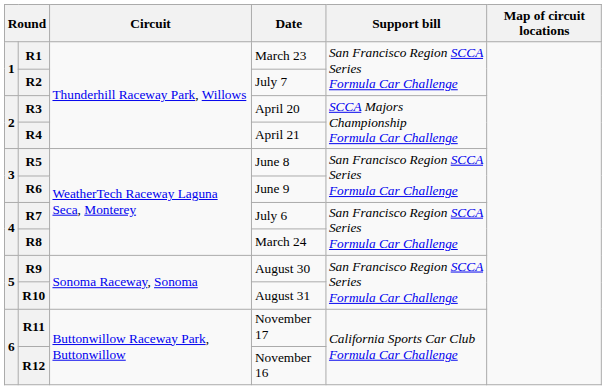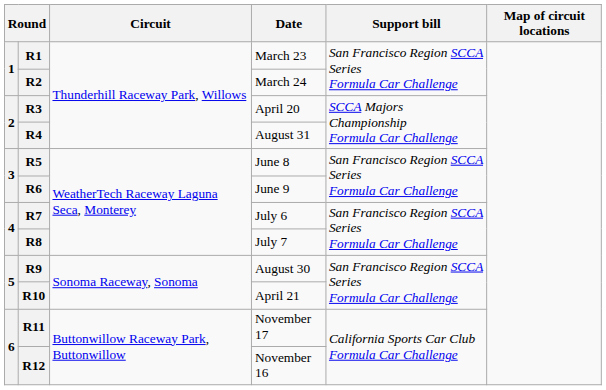 <table class="wikitable" style="font-size:85%;">
 <tr>
 <th colspan="2">Round</th>
 <th>Circuit</th>
 <th>Date</th>
 <th>Support bill</th>
 <th>Map of circuit locations</th>
 </tr>
 <tr>
 <th rowspan="2">1</th>
 <th>R1</th>
 <td rowspan="4"><a href='#'>Thunderhill Raceway Park</a>, <a href='#'>Willows</a></td>
 <td>March 23</td>
 <td rowspan="2"><em>San Francisco Region <a href='#'>SCCA</a> Series<br><a href='#'>Formula Car Challenge</a></em></td>
 <td rowspan="12"></td>
 </tr>
 <tr>
 <th>R2</th>
-<td>July 7</td>
+<td>March 24</td>
 </tr>
 <tr>
 <th rowspan="2">2</th>
 <th>R3</th>
 <td>April 20</td>
 <td rowspan=2><em><a href='#'>SCCA</a> Majors Championship<br><a href='#'>Formula Car Challenge</a></em></td>
 </tr>
 <tr>
 <th>R4</th>
-<td>April 21</td>
+<td>August 31</td>
 </tr>
 <tr>
 <th rowspan="2">3</th>
 <th>R5</th>
 <td rowspan=4><a href='#'>WeatherTech Raceway Laguna Seca</a>, <a href='#'>Monterey</a></td>
 <td>June 8</td>
 <td rowspan=2><em>San Francisco Region <a href='#'>SCCA</a> Series<br><a href='#'>Formula Car Challenge</a></em></td>
 </tr>
 <tr>
 <th>R6</th>
 <td>June 9</td>
 </tr>
 <tr>
 <th rowspan="2">4</th>
 <th>R7</th>
 <td>July 6</td>
 <td rowspan=2><em>San Francisco Region <a href='#'>SCCA</a> Series<br><a href='#'>Formula Car Challenge</a></em></td>
 </tr>
 <tr>
 <th>R8</th>
-<td>March 24</td>
+<td>July 7</td>
 </tr>
 <tr>
 <th rowspan="2">5</th>
 <th>R9</th>
 <td rowspan=2><a href='#'>Sonoma Raceway</a>, <a href='#'>Sonoma</a></td>
 <td>August 30</td>
 <td rowspan=2><em>San Francisco Region <a href='#'>SCCA</a> Series<br><a href='#'>Formula Car Challenge</a></em></td>
 </tr>
 <tr>
 <th>R10</th>
-<td>August 31</td>
+<td>April 21</td>
 </tr>
 <tr>
 <th rowspan="2">6</th>
 <th>R11</th>
 <td rowspan=2><a href='#'>Buttonwillow Raceway Park</a>, <a href='#'>Buttonwillow</a></td>
 <td>November 17</td>
 <td rowspan=2><em>California Sports Car Club<br><a href='#'>Formula Car Challenge</a></em></td>
 </tr>
 <tr>
 <th>R12</th>
 <td>November 16</td>
 </tr>
 </table>
